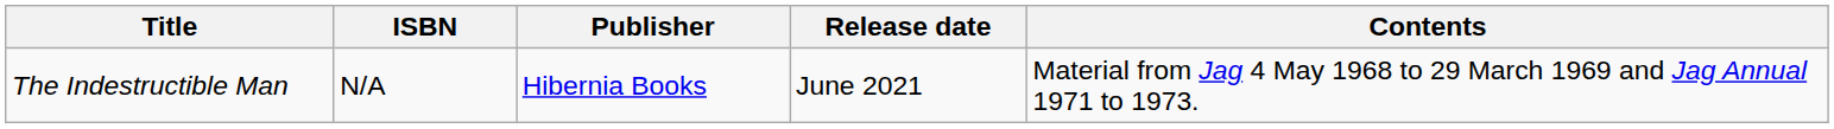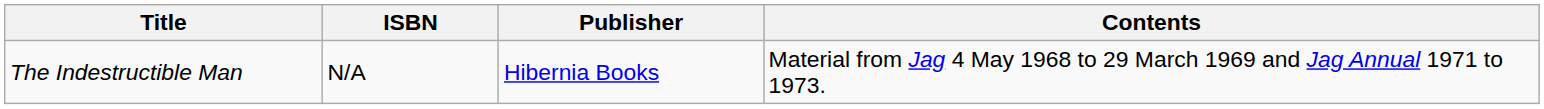 <table class="wikitable" width="85%">
 <tr>
 <th width=18%>Title</th>
 <th width=10%>ISBN</th>
 <th width=15%>Publisher</th>
-<th width=13%>Release date</th>
 <th width=44%>Contents</th>
 </tr>
 <tr>
 <td><em>The Indestructible Man</em></td>
 <td>N/A</td>
 <td><a href='#'>Hibernia Books</a></td>
-<td>June 2021</td>
 <td>Material from <em><a href='#'>Jag</a></em> 4 May 1968 to 29 March 1969 and <em><a href='#'>Jag Annual</a></em> 1971 to 1973.</td>
 </tr>
 </table>
